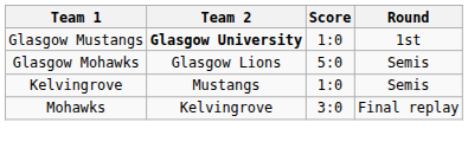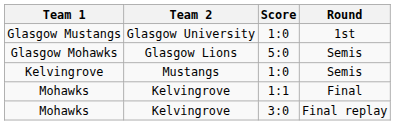 <table class="wikitable" style="text-align:center;">
 <tr>
 <th>Team 1</th>
 <th>Team 2</th>
 <th>Score</th>
 <th>Round</th>
 </tr>
 <tr>
 <td>Glasgow Mustangs</td>
-<td><strong>Glasgow University</strong></td>
+<td>Glasgow University</td>
 <td>1:0</td>
 <td>1st</td>
 </tr>
 <tr>
 <td>Glasgow Mohawks</td>
 <td>Glasgow Lions</td>
 <td>5:0</td>
 <td>Semis</td>
 </tr>
 <tr>
 <td>Kelvingrove</td>
 <td>Mustangs</td>
 <td>1:0</td>
 <td>Semis</td>
 </tr>
 <tr>
 <td>Mohawks</td>
 <td>Kelvingrove</td>
+<td>1:1</td>
+<td>Final</td>
+</tr>
+<tr>
+<td>Mohawks</td>
+<td>Kelvingrove</td>
 <td>3:0</td>
 <td>Final replay</td>
 </tr>
 </table>
